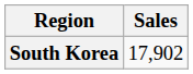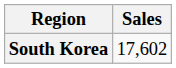 <table class="wikitable plainrowheaders">
 <tr>
 <th scope="col">Region</th>
 <th scope="col">Sales</th>
 </tr>
 <tr>
 <th scope="row">South Korea</th>
-<td>17,902</td>
+<td>17,602</td>
 </tr>
 </table>
